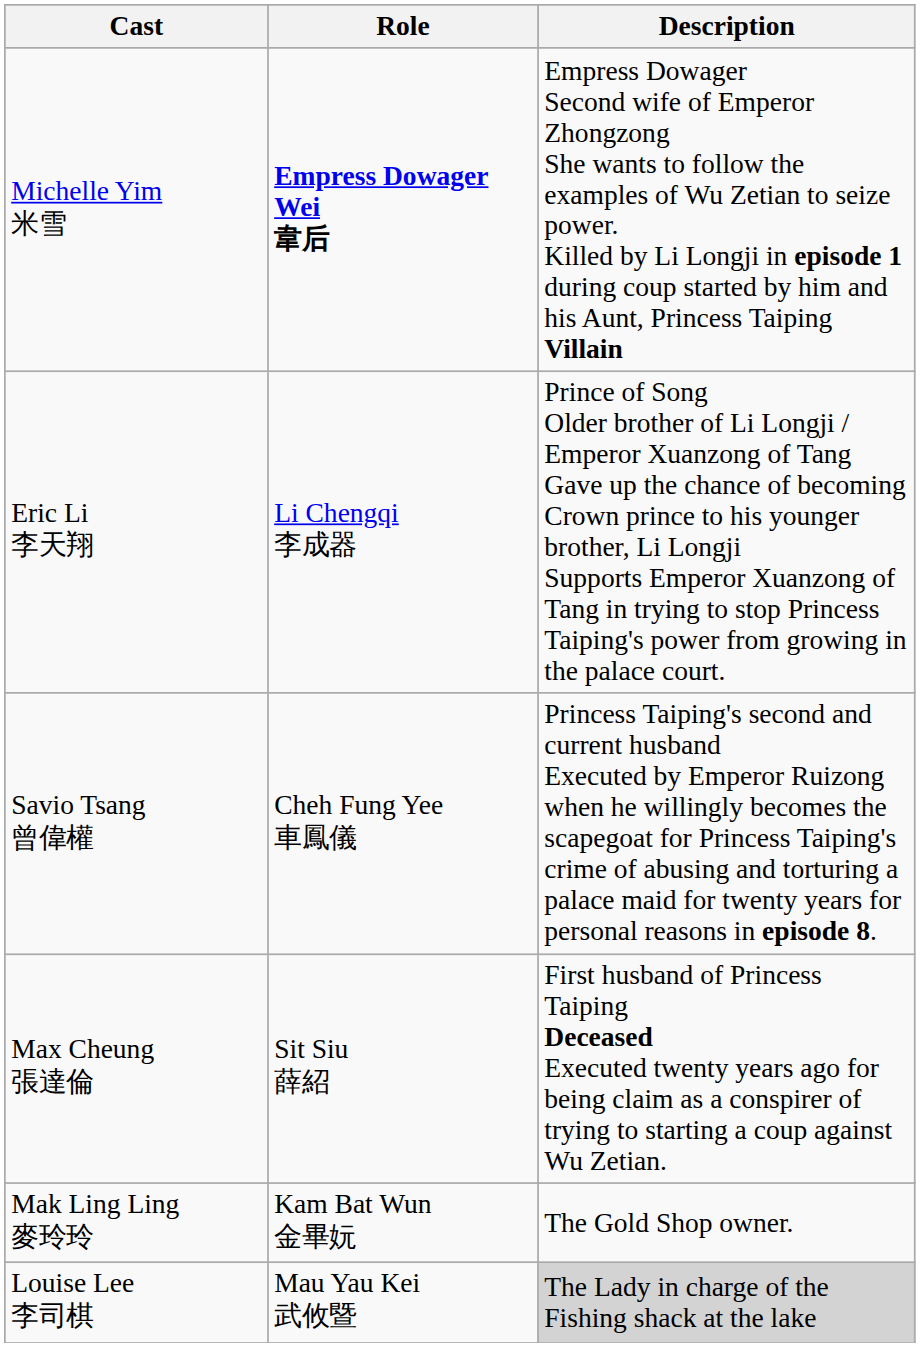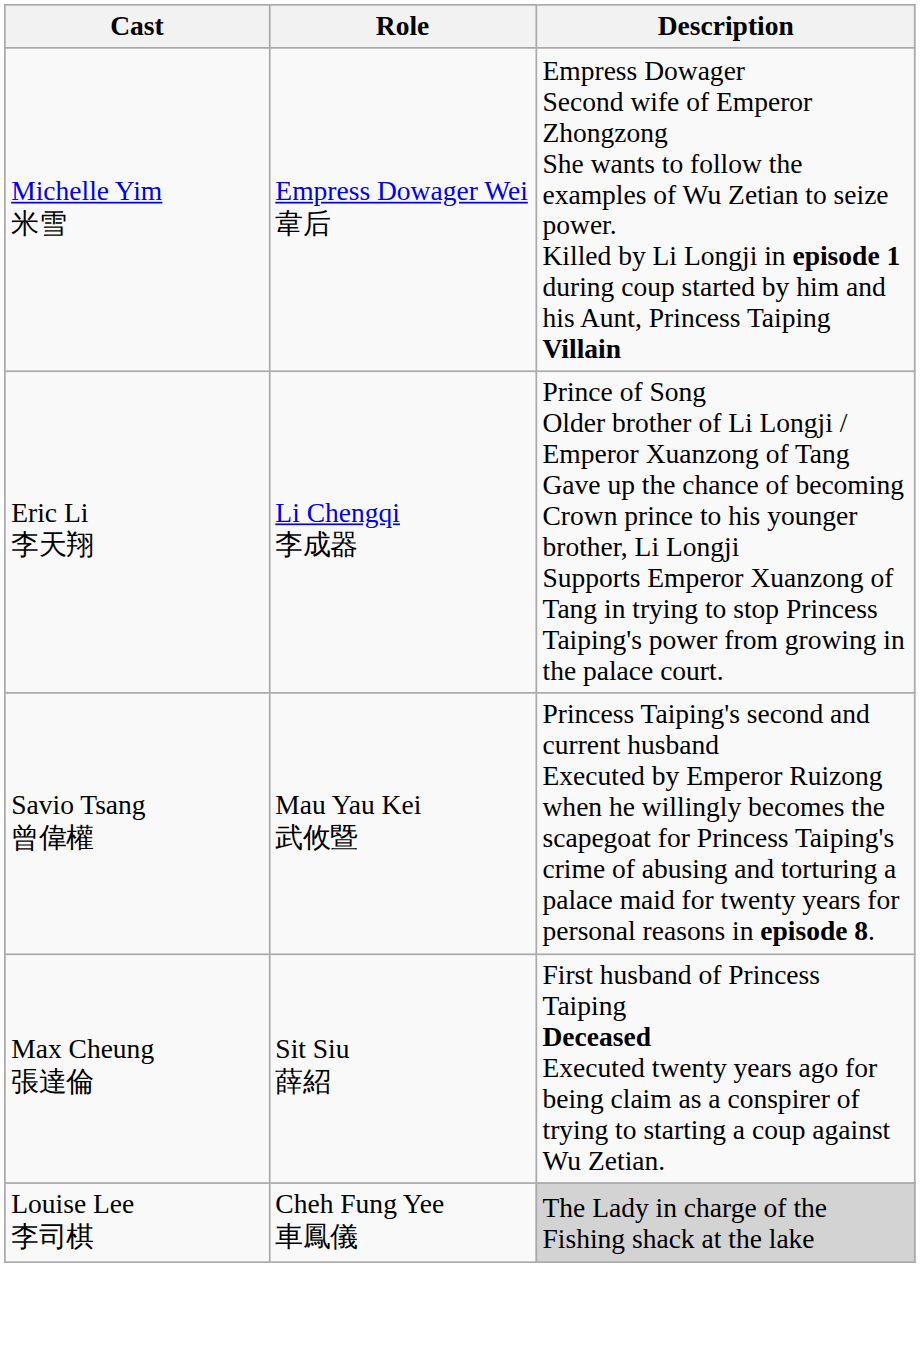 <table class="wikitable" width="60%">
 <tr>
 <th style="width:10%">Cast</th>
 <th style="width:10%">Role</th>
 <th style="width:15%">Description</th>
 </tr>
 <tr>
 <td><a href='#'>Michelle Yim</a><br> 米雪</td>
-<td><strong><a href='#'>Empress Dowager Wei</a> <br> 韋后</strong></td>
+<td><a href='#'>Empress Dowager Wei</a> <br> 韋后</td>
 <td>Empress Dowager <br>Second wife of Emperor Zhongzong <br>She wants to follow the examples of Wu Zetian to seize power. <br>Killed by Li Longji in <strong>episode 1</strong> during coup started by him and his Aunt, Princess Taiping <br><strong>Villain</strong></td>
 </tr>
 <tr>
 <td>Eric Li <br> 李天翔</td>
 <td><a href='#'>Li Chengqi</a> <br> 李成器</td>
 <td>Prince of Song <br>Older brother of Li Longji / Emperor Xuanzong of Tang <br>Gave up the chance of becoming Crown prince to his younger brother, Li Longji <br>Supports Emperor Xuanzong of Tang in trying to stop Princess Taiping's power from growing in the palace court.</td>
 </tr>
 <tr>
 <td>Savio Tsang  <br> 曾偉權</td>
-<td>Cheh Fung Yee <br> 車鳳儀</td>
+<td>Mau Yau Kei <br> 武攸暨</td>
 <td>Princess Taiping's second and current husband <br>Executed by Emperor Ruizong when he willingly becomes the scapegoat for Princess Taiping's crime of abusing and torturing a palace maid for twenty years for personal reasons in <strong>episode 8</strong>.</td>
 </tr>
 <tr>
 <td>Max Cheung<br> 張達倫</td>
 <td>Sit Siu <br> 薛紹</td>
 <td>First husband of Princess Taiping <br><strong>Deceased</strong> <br>Executed twenty years ago for being claim as a conspirer of trying to starting a coup against Wu Zetian.</td>
 </tr>
 <tr>
-<td>Mak Ling Ling<br> 麥玲玲</td>
-<td>Kam Bat Wun <br> 金畢妧</td>
-<td>The Gold Shop owner.</td>
-</tr>
-<tr>
 <td>Louise Lee<br> 李司棋</td>
-<td>Mau Yau Kei <br> 武攸暨</td>
+<td>Cheh Fung Yee <br> 車鳳儀</td>
 <td style="background: lightgrey;">The Lady in charge of the Fishing shack at the lake</td>
 </tr>
 </table>
